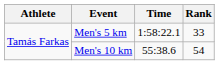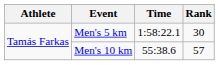 <table class="wikitable" style="font-size:90%;">
 <tr>
 <th>Athlete</th>
 <th>Event</th>
 <th>Time</th>
 <th>Rank</th>
 </tr>
 <tr align=center>
 <td align=left rowspan=2><a href='#'>Tamás Farkas</a></td>
 <td align=left><a href='#'>Men's 5 km</a></td>
 <td>1:58:22.1</td>
-<td>33</td>
+<td>30</td>
 </tr>
 <tr align=center>
 <td align=left><a href='#'>Men's 10 km</a></td>
 <td>55:38.6</td>
-<td>54</td>
+<td>57</td>
 </tr>
 </table>
